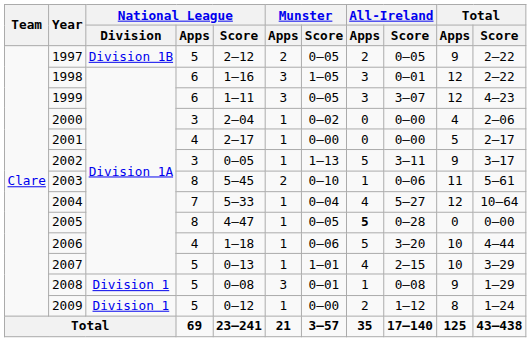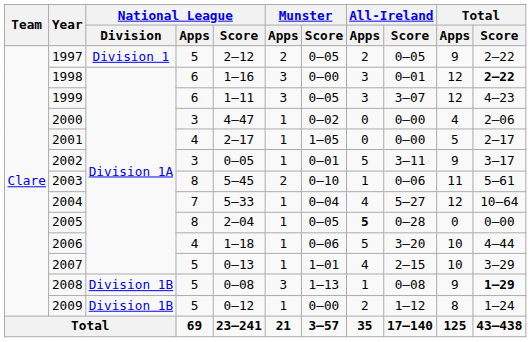 <table class="wikitable" style="text-align:center">
 <tr>
 <th rowspan="2">Team</th>
 <th rowspan="2">Year</th>
 <th colspan="3"><a href='#'>National League</a></th>
 <th colspan="2"><a href='#'>Munster</a></th>
 <th colspan="2"><a href='#'>All-Ireland</a></th>
 <th colspan="2">Total</th>
 </tr>
 <tr>
 <th>Division</th>
 <th>Apps</th>
 <th>Score</th>
 <th>Apps</th>
 <th>Score</th>
 <th>Apps</th>
 <th>Score</th>
 <th>Apps</th>
 <th>Score</th>
 </tr>
 <tr>
 <td rowspan="13"><a href='#'>Clare</a></td>
 <td>1997</td>
-<td rowspan="1"><a href='#'>Division 1B</a></td>
+<td rowspan="1"><a href='#'>Division 1</a></td>
 <td>5</td>
 <td>2–12</td>
 <td>2</td>
 <td>0–05</td>
 <td>2</td>
 <td>0–05</td>
 <td>9</td>
 <td>2–22</td>
 </tr>
 <tr>
 <td>1998</td>
 <td rowspan="10"><a href='#'>Division 1A</a></td>
 <td>6</td>
 <td>1–16</td>
 <td>3</td>
-<td>1–05</td>
+<td>0–00</td>
 <td>3</td>
 <td>0–01</td>
 <td>12</td>
-<td>2–22</td>
+<td><strong>2–22</strong></td>
 </tr>
 <tr>
 <td>1999</td>
 <td>6</td>
 <td>1–11</td>
 <td>3</td>
 <td>0–05</td>
 <td>3</td>
 <td>3–07</td>
 <td>12</td>
 <td>4–23</td>
 </tr>
 <tr>
 <td>2000</td>
 <td>3</td>
-<td>2–04</td>
+<td>4–47</td>
 <td>1</td>
 <td>0–02</td>
 <td>0</td>
 <td>0–00</td>
 <td>4</td>
 <td>2–06</td>
 </tr>
 <tr>
 <td>2001</td>
 <td>4</td>
 <td>2–17</td>
 <td>1</td>
-<td>0–00</td>
+<td>1–05</td>
 <td>0</td>
 <td>0–00</td>
 <td>5</td>
 <td>2–17</td>
 </tr>
 <tr>
 <td>2002</td>
 <td>3</td>
 <td>0–05</td>
 <td>1</td>
-<td>1–13</td>
+<td>0–01</td>
 <td>5</td>
 <td>3–11</td>
 <td>9</td>
 <td>3–17</td>
 </tr>
 <tr>
 <td>2003</td>
 <td>8</td>
 <td>5–45</td>
 <td>2</td>
 <td>0–10</td>
 <td>1</td>
 <td>0–06</td>
 <td>11</td>
 <td>5–61</td>
 </tr>
 <tr>
 <td>2004</td>
 <td>7</td>
 <td>5–33</td>
 <td>1</td>
 <td>0–04</td>
 <td>4</td>
 <td>5–27</td>
 <td>12</td>
 <td>10–64</td>
 </tr>
 <tr>
 <td>2005</td>
 <td>8</td>
-<td>4–47</td>
+<td>2–04</td>
 <td>1</td>
 <td>0–05</td>
 <td><strong>5</strong></td>
 <td>0–28</td>
 <td>0</td>
 <td>0–00</td>
 </tr>
 <tr>
 <td>2006</td>
 <td>4</td>
 <td>1–18</td>
 <td>1</td>
 <td>0–06</td>
 <td>5</td>
 <td>3–20</td>
 <td>10</td>
 <td>4–44</td>
 </tr>
 <tr>
 <td>2007</td>
 <td>5</td>
 <td>0–13</td>
 <td>1</td>
 <td>1–01</td>
 <td>4</td>
 <td>2–15</td>
 <td>10</td>
 <td>3–29</td>
 </tr>
 <tr>
 <td>2008</td>
-<td rowspan="1"><a href='#'>Division 1</a></td>
+<td rowspan="1"><a href='#'>Division 1B</a></td>
 <td>5</td>
 <td>0–08</td>
 <td>3</td>
-<td>0–01</td>
+<td>1–13</td>
 <td>1</td>
 <td>0–08</td>
 <td>9</td>
-<td>1–29</td>
+<td><strong>1–29</strong></td>
 </tr>
 <tr>
 <td>2009</td>
-<td rowspan="1"><a href='#'>Division 1</a></td>
+<td rowspan="1"><a href='#'>Division 1B</a></td>
 <td>5</td>
 <td>0–12</td>
 <td>1</td>
 <td>0–00</td>
 <td>2</td>
 <td>1–12</td>
 <td>8</td>
 <td>1–24</td>
 </tr>
 <tr>
 <th colspan="3">Total</th>
 <td><strong>69</strong></td>
 <td><strong>23–241</strong></td>
 <td><strong>21</strong></td>
 <td><strong>3–57</strong></td>
 <td><strong>35</strong></td>
 <td><strong>17–140</strong></td>
 <td><strong>125</strong></td>
 <td><strong>43–438</strong></td>
 </tr>
 </table>
